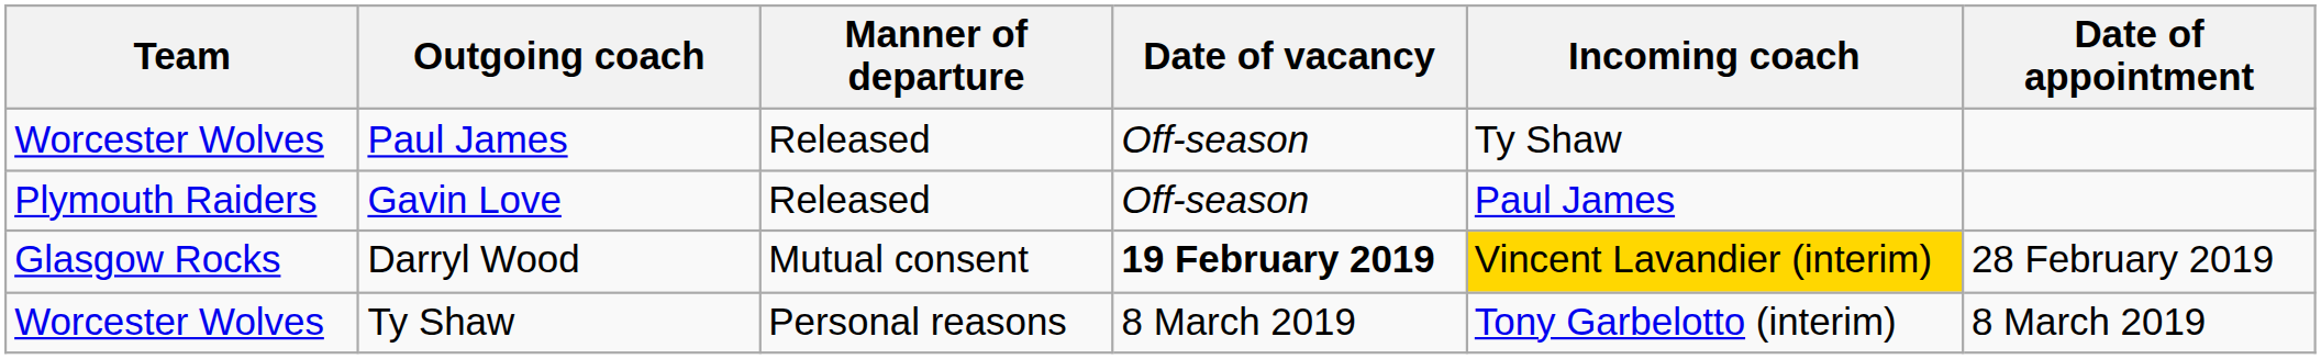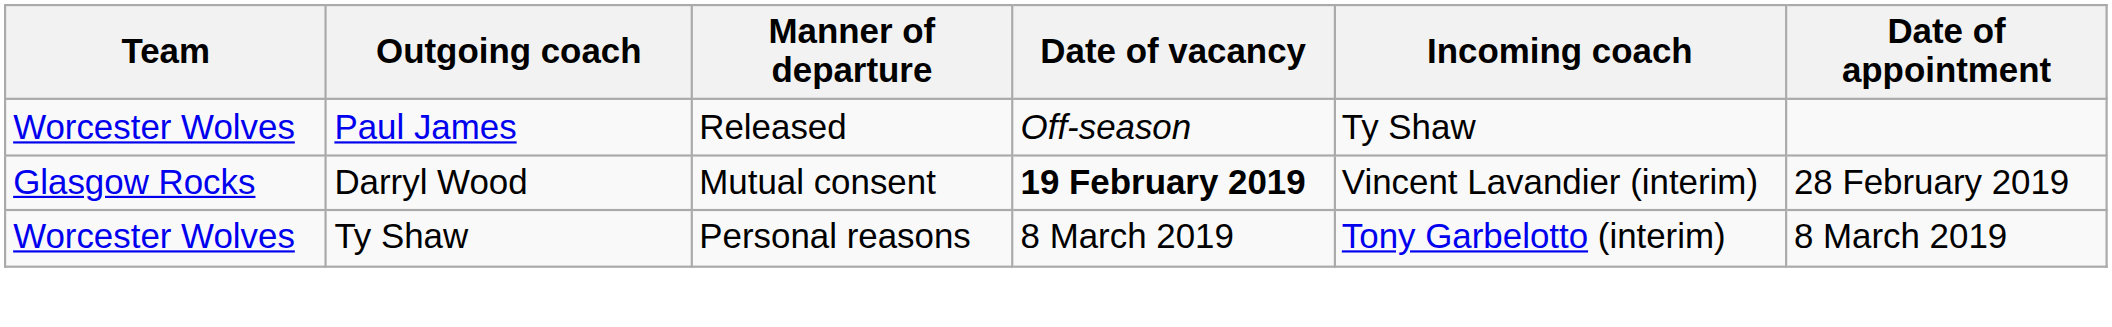 <table class="wikitable sortable">
 <tr>
 <th scope="col" style="width: 140px;">Team</th>
 <th scope="col" style="width: 160px;">Outgoing coach</th>
 <th scope="col" style="width: 140px;">Manner of departure</th>
 <th scope="col" style="width: 140px;">Date of vacancy</th>
 <th scope="col" style="width: 200px;">Incoming coach</th>
 <th scope="col" style="width: 140px;">Date of appointment</th>
 </tr>
 <tr>
 <td><a href='#'>Worcester Wolves</a></td>
 <td> <a href='#'>Paul James</a></td>
 <td>Released</td>
 <td><em>Off-season</em></td>
 <td> Ty Shaw</td>
 <td></td>
 </tr>
 <tr>
-<td><a href='#'>Plymouth Raiders</a></td>
-<td> <a href='#'>Gavin Love</a></td>
-<td>Released</td>
-<td><em>Off-season</em></td>
-<td> <a href='#'>Paul James</a></td>
-<td></td>
-</tr>
-<tr>
 <td><a href='#'>Glasgow Rocks</a></td>
 <td> Darryl Wood</td>
 <td>Mutual consent</td>
 <td><strong>19 February 2019</strong></td>
-<td style="background: gold;"> Vincent Lavandier (interim)</td>
+<td> Vincent Lavandier (interim)</td>
 <td>28 February 2019</td>
 </tr>
 <tr>
 <td><a href='#'>Worcester Wolves</a></td>
 <td> Ty Shaw</td>
 <td>Personal reasons</td>
 <td>8 March 2019</td>
 <td> <a href='#'>Tony Garbelotto</a> (interim)</td>
 <td>8 March 2019</td>
 </tr>
 </table>
